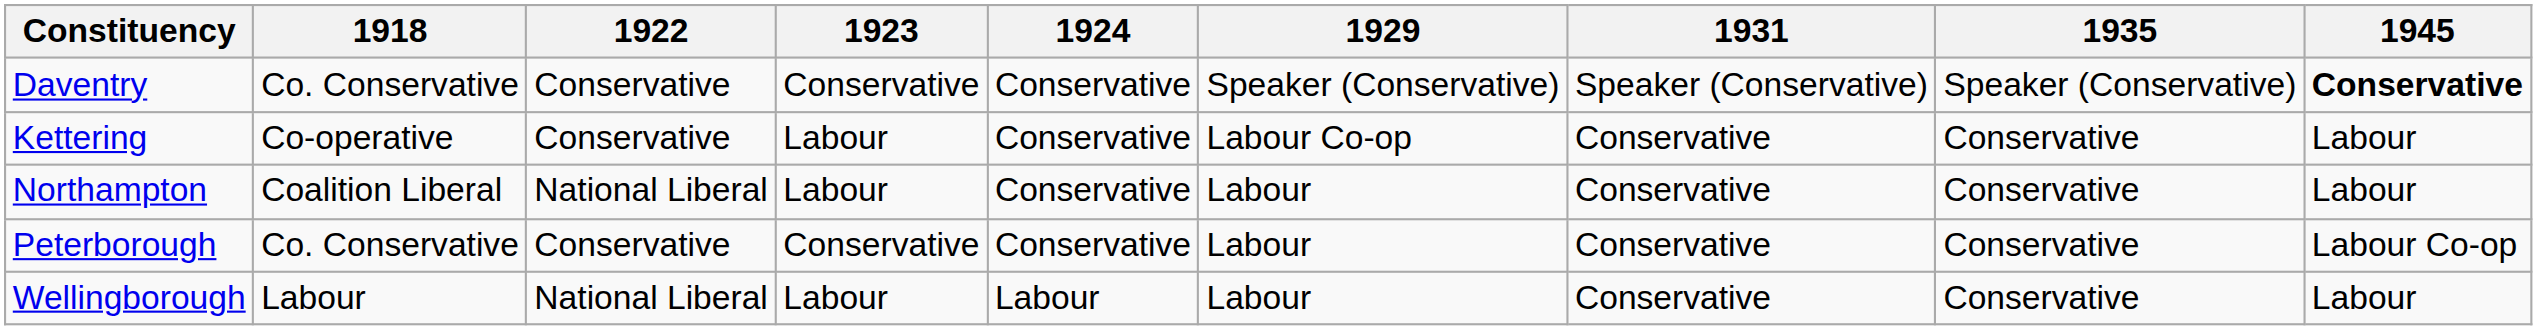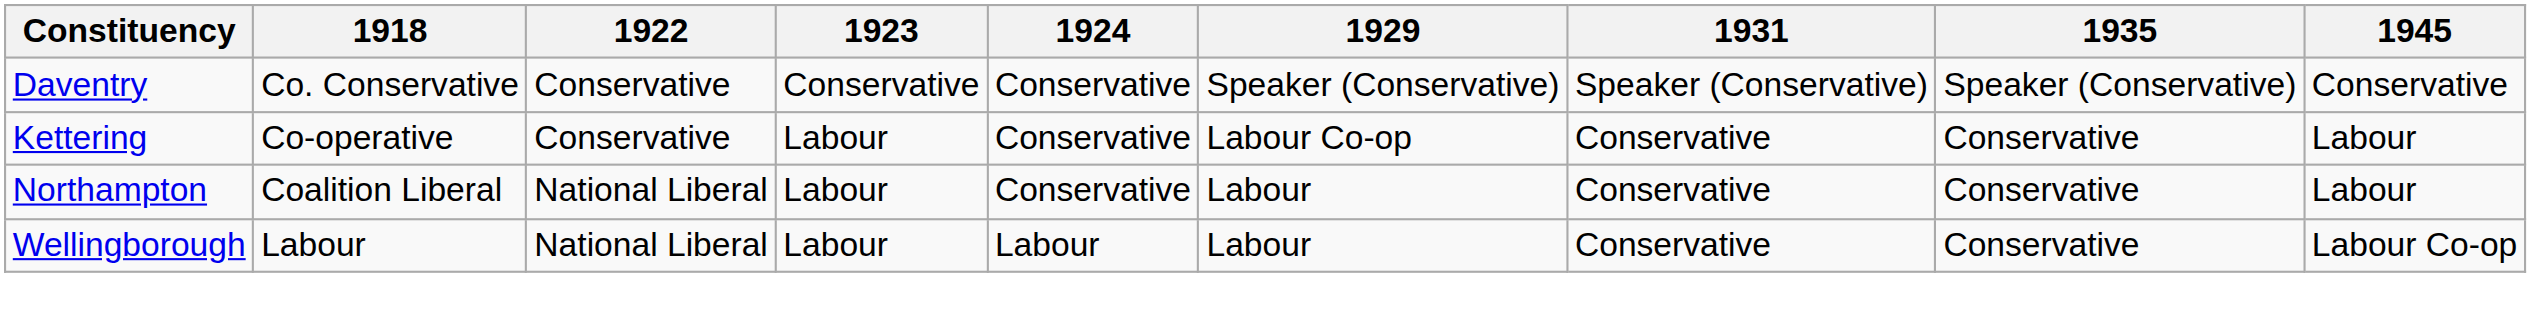 <table class="wikitable sortable">
 <tr>
 <th>Constituency</th>
 <th>1918</th>
 <th>1922</th>
 <th>1923</th>
 <th>1924</th>
 <th>1929</th>
 <th>1931</th>
 <th>1935</th>
 <th>1945</th>
 </tr>
 <tr>
 <td><a href='#'>Daventry</a></td>
 <td bgcolor=>Co. Conservative</td>
 <td bgcolor=>Conservative</td>
 <td bgcolor=>Conservative</td>
 <td bgcolor=>Conservative</td>
 <td>Speaker (Conservative)</td>
 <td>Speaker (Conservative)</td>
 <td>Speaker (Conservative)</td>
-<td bgcolor=><strong>Conservative</strong></td>
+<td bgcolor=>Conservative</td>
 </tr>
 <tr>
 <td><a href='#'>Kettering</a></td>
 <td bgcolor=>Co-operative</td>
 <td bgcolor=>Conservative</td>
 <td bgcolor=>Labour</td>
 <td bgcolor=>Conservative</td>
 <td bgcolor=>Labour Co-op</td>
 <td bgcolor=>Conservative</td>
 <td bgcolor=>Conservative</td>
 <td bgcolor=>Labour</td>
 </tr>
 <tr>
 <td><a href='#'>Northampton</a></td>
 <td bgcolor=>Coalition Liberal</td>
 <td bgcolor=>National Liberal</td>
 <td bgcolor=>Labour</td>
 <td bgcolor=>Conservative</td>
 <td bgcolor=>Labour</td>
 <td bgcolor=>Conservative</td>
 <td bgcolor=>Conservative</td>
 <td bgcolor=>Labour</td>
 </tr>
 <tr>
-<td><a href='#'>Peterborough</a></td>
-<td bgcolor=>Co. Conservative</td>
-<td bgcolor=>Conservative</td>
-<td bgcolor=>Conservative</td>
-<td bgcolor=>Conservative</td>
-<td bgcolor=>Labour</td>
-<td bgcolor=>Conservative</td>
-<td bgcolor=>Conservative</td>
-<td bgcolor=>Labour Co-op</td>
-</tr>
-<tr>
 <td><a href='#'>Wellingborough</a></td>
 <td bgcolor=>Labour</td>
 <td bgcolor=>National Liberal</td>
 <td bgcolor=>Labour</td>
 <td bgcolor=>Labour</td>
 <td bgcolor=>Labour</td>
 <td bgcolor=>Conservative</td>
 <td bgcolor=>Conservative</td>
-<td bgcolor=>Labour</td>
+<td bgcolor=>Labour Co-op</td>
 </tr>
 </table>
